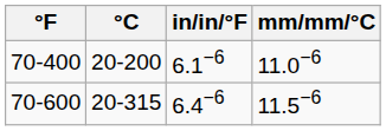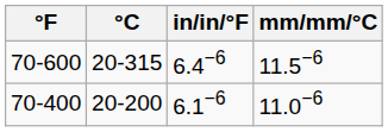 <table class="wikitable">
 <tr>
 <th>°F</th>
 <th>°C</th>
 <th>in/in/°F</th>
 <th>mm/mm/°C</th>
 </tr>
 <tr>
+<td>70-600</td>
+<td>20-315</td>
+<td>6.4<sup>−6</sup></td>
+<td>11.5<sup>−6</sup></td>
+</tr>
+<tr>
 <td>70-400</td>
 <td>20-200</td>
 <td>6.1<sup>−6</sup></td>
 <td>11.0<sup>−6</sup></td>
 </tr>
-<tr>
-<td>70-600</td>
-<td>20-315</td>
-<td>6.4<sup>−6</sup></td>
-<td>11.5<sup>−6</sup></td>
-</tr>
 </table>
